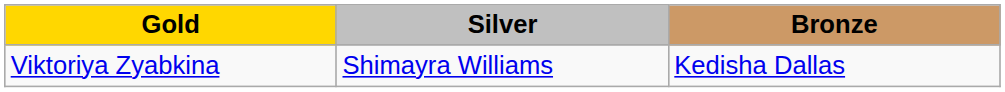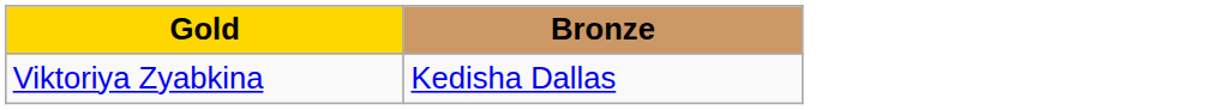 <table class="wikitable" style="text-align:left">
 <tr align="center">
 <td width=200 bgcolor=gold><strong>Gold</strong></td>
-<td width=200 bgcolor=silver><strong>Silver</strong></td>
 <td width=200 bgcolor=CC9966><strong>Bronze</strong></td>
 </tr>
 <tr>
 <td><a href='#'>Viktoriya Zyabkina</a><br><em></em></td>
-<td><a href='#'>Shimayra Williams</a><br><em></em></td>
 <td><a href='#'>Kedisha Dallas</a><br><em></em></td>
 </tr>
 </table>
